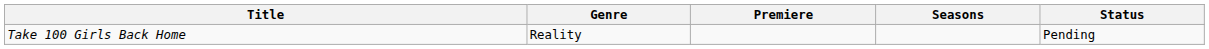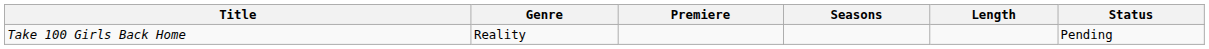 <table class="wikitable sortable" style="width:100%" id="dramashows">
 <tr>
 <th>Title</th>
 <th>Genre</th>
 <th>Premiere</th>
 <th>Seasons</th>
+<th>Length</th>
 <th>Status</th>
 </tr>
 <tr>
 <td><em>Take 100 Girls Back Home</em></td>
 <td>Reality</td>
 <td></td>
 <td></td>
+<td></td>
 <td>Pending</td>
 </tr>
 </table>
